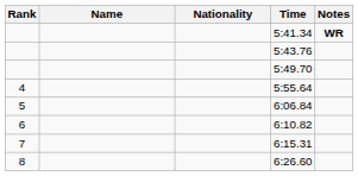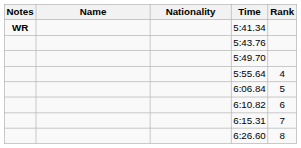 <table class="wikitable sortable" style="text-align:center">
 <tr>
-<th>Rank</th>
+<th>Notes</th>
 <th style="width:180px">Name</th>
 <th style="width:125px">Nationality</th>
 <th>Time</th>
-<th>Notes</th>
+<th>Rank</th>
 </tr>
 <tr>
-<td></td>
+<td><strong>WR</strong></td>
 <td style="text-align:left;"></td>
 <td style="text-align:left;"></td>
 <td>5:41.34</td>
-<td><strong>WR</strong></td>
+<td></td>
 </tr>
 <tr>
 <td></td>
 <td style="text-align:left;"></td>
 <td style="text-align:left;"></td>
 <td>5:43.76</td>
 <td></td>
 </tr>
 <tr>
 <td></td>
 <td style="text-align:left;"></td>
 <td style="text-align:left;"></td>
 <td>5:49.70</td>
 <td></td>
 </tr>
 <tr>
-<td>4</td>
+<td></td>
 <td style="text-align:left;"></td>
 <td style="text-align:left;"></td>
 <td>5:55.64</td>
-<td></td>
+<td>4</td>
 </tr>
 <tr>
-<td>5</td>
+<td></td>
 <td style="text-align:left;"></td>
 <td style="text-align:left;"></td>
 <td>6:06.84</td>
-<td></td>
+<td>5</td>
 </tr>
 <tr>
-<td>6</td>
+<td></td>
 <td style="text-align:left;"></td>
 <td style="text-align:left;"></td>
 <td>6:10.82</td>
-<td></td>
+<td>6</td>
 </tr>
 <tr>
-<td>7</td>
+<td></td>
 <td style="text-align:left;"></td>
 <td style="text-align:left;"></td>
 <td>6:15.31</td>
-<td></td>
+<td>7</td>
 </tr>
 <tr>
-<td>8</td>
+<td></td>
 <td style="text-align:left;"></td>
 <td style="text-align:left;"></td>
 <td>6:26.60</td>
-<td></td>
+<td>8</td>
 </tr>
 </table>
